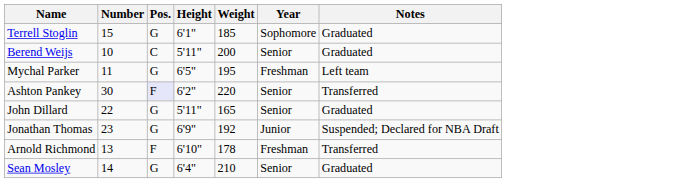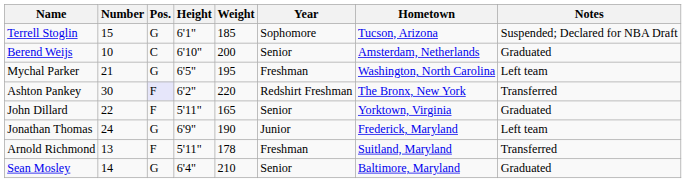 <table class="wikitable sortable" border="1">
 <tr>
 <th>Name</th>
 <th>Number</th>
 <th>Pos.</th>
 <th>Height</th>
 <th>Weight</th>
 <th>Year</th>
+<th>Hometown</th>
 <th class="unsortable">Notes</th>
 </tr>
 <tr>
 <td><a href='#'>Terrell Stoglin</a></td>
 <td>15</td>
 <td>G</td>
 <td>6'1"</td>
 <td>185</td>
 <td>Sophomore</td>
-<td>Graduated</td>
+<td><a href='#'>Tucson, Arizona</a></td>
+<td>Suspended; Declared for NBA Draft</td>
 </tr>
 <tr>
 <td><a href='#'>Berend Weijs</a></td>
 <td>10</td>
 <td>C</td>
-<td>5'11"</td>
+<td>6'10"</td>
 <td>200</td>
 <td>Senior</td>
+<td><a href='#'>Amsterdam, Netherlands</a></td>
 <td>Graduated</td>
 </tr>
 <tr>
 <td>Mychal Parker</td>
-<td>11</td>
+<td>21</td>
 <td>G</td>
 <td>6'5"</td>
 <td>195</td>
 <td>Freshman</td>
+<td><a href='#'>Washington, North Carolina</a></td>
 <td>Left team</td>
 </tr>
 <tr>
 <td>Ashton Pankey</td>
 <td>30</td>
 <td style="background: lavender;">F</td>
 <td>6'2"</td>
 <td>220</td>
-<td>Senior</td>
+<td>Redshirt Freshman</td>
+<td><a href='#'>The Bronx, New York</a></td>
 <td>Transferred</td>
 </tr>
 <tr>
 <td>John Dillard</td>
 <td>22</td>
-<td>G</td>
+<td>F</td>
 <td>5'11"</td>
 <td>165</td>
 <td>Senior</td>
+<td><a href='#'>Yorktown, Virginia</a></td>
 <td>Graduated</td>
 </tr>
 <tr>
 <td>Jonathan Thomas</td>
-<td>23</td>
+<td>24</td>
 <td>G</td>
 <td>6'9"</td>
-<td>192</td>
+<td>190</td>
 <td>Junior</td>
-<td>Suspended; Declared for NBA Draft</td>
+<td><a href='#'>Frederick, Maryland</a></td>
+<td>Left team</td>
 </tr>
 <tr>
 <td>Arnold Richmond</td>
 <td>13</td>
 <td>F</td>
-<td>6'10"</td>
+<td>5'11"</td>
 <td>178</td>
 <td>Freshman</td>
+<td><a href='#'>Suitland, Maryland</a></td>
 <td>Transferred</td>
 </tr>
 <tr>
 <td><a href='#'>Sean Mosley</a></td>
 <td>14</td>
 <td>G</td>
 <td>6'4"</td>
 <td>210</td>
 <td>Senior</td>
+<td><a href='#'>Baltimore, Maryland</a></td>
 <td>Graduated</td>
 </tr>
 </table>
